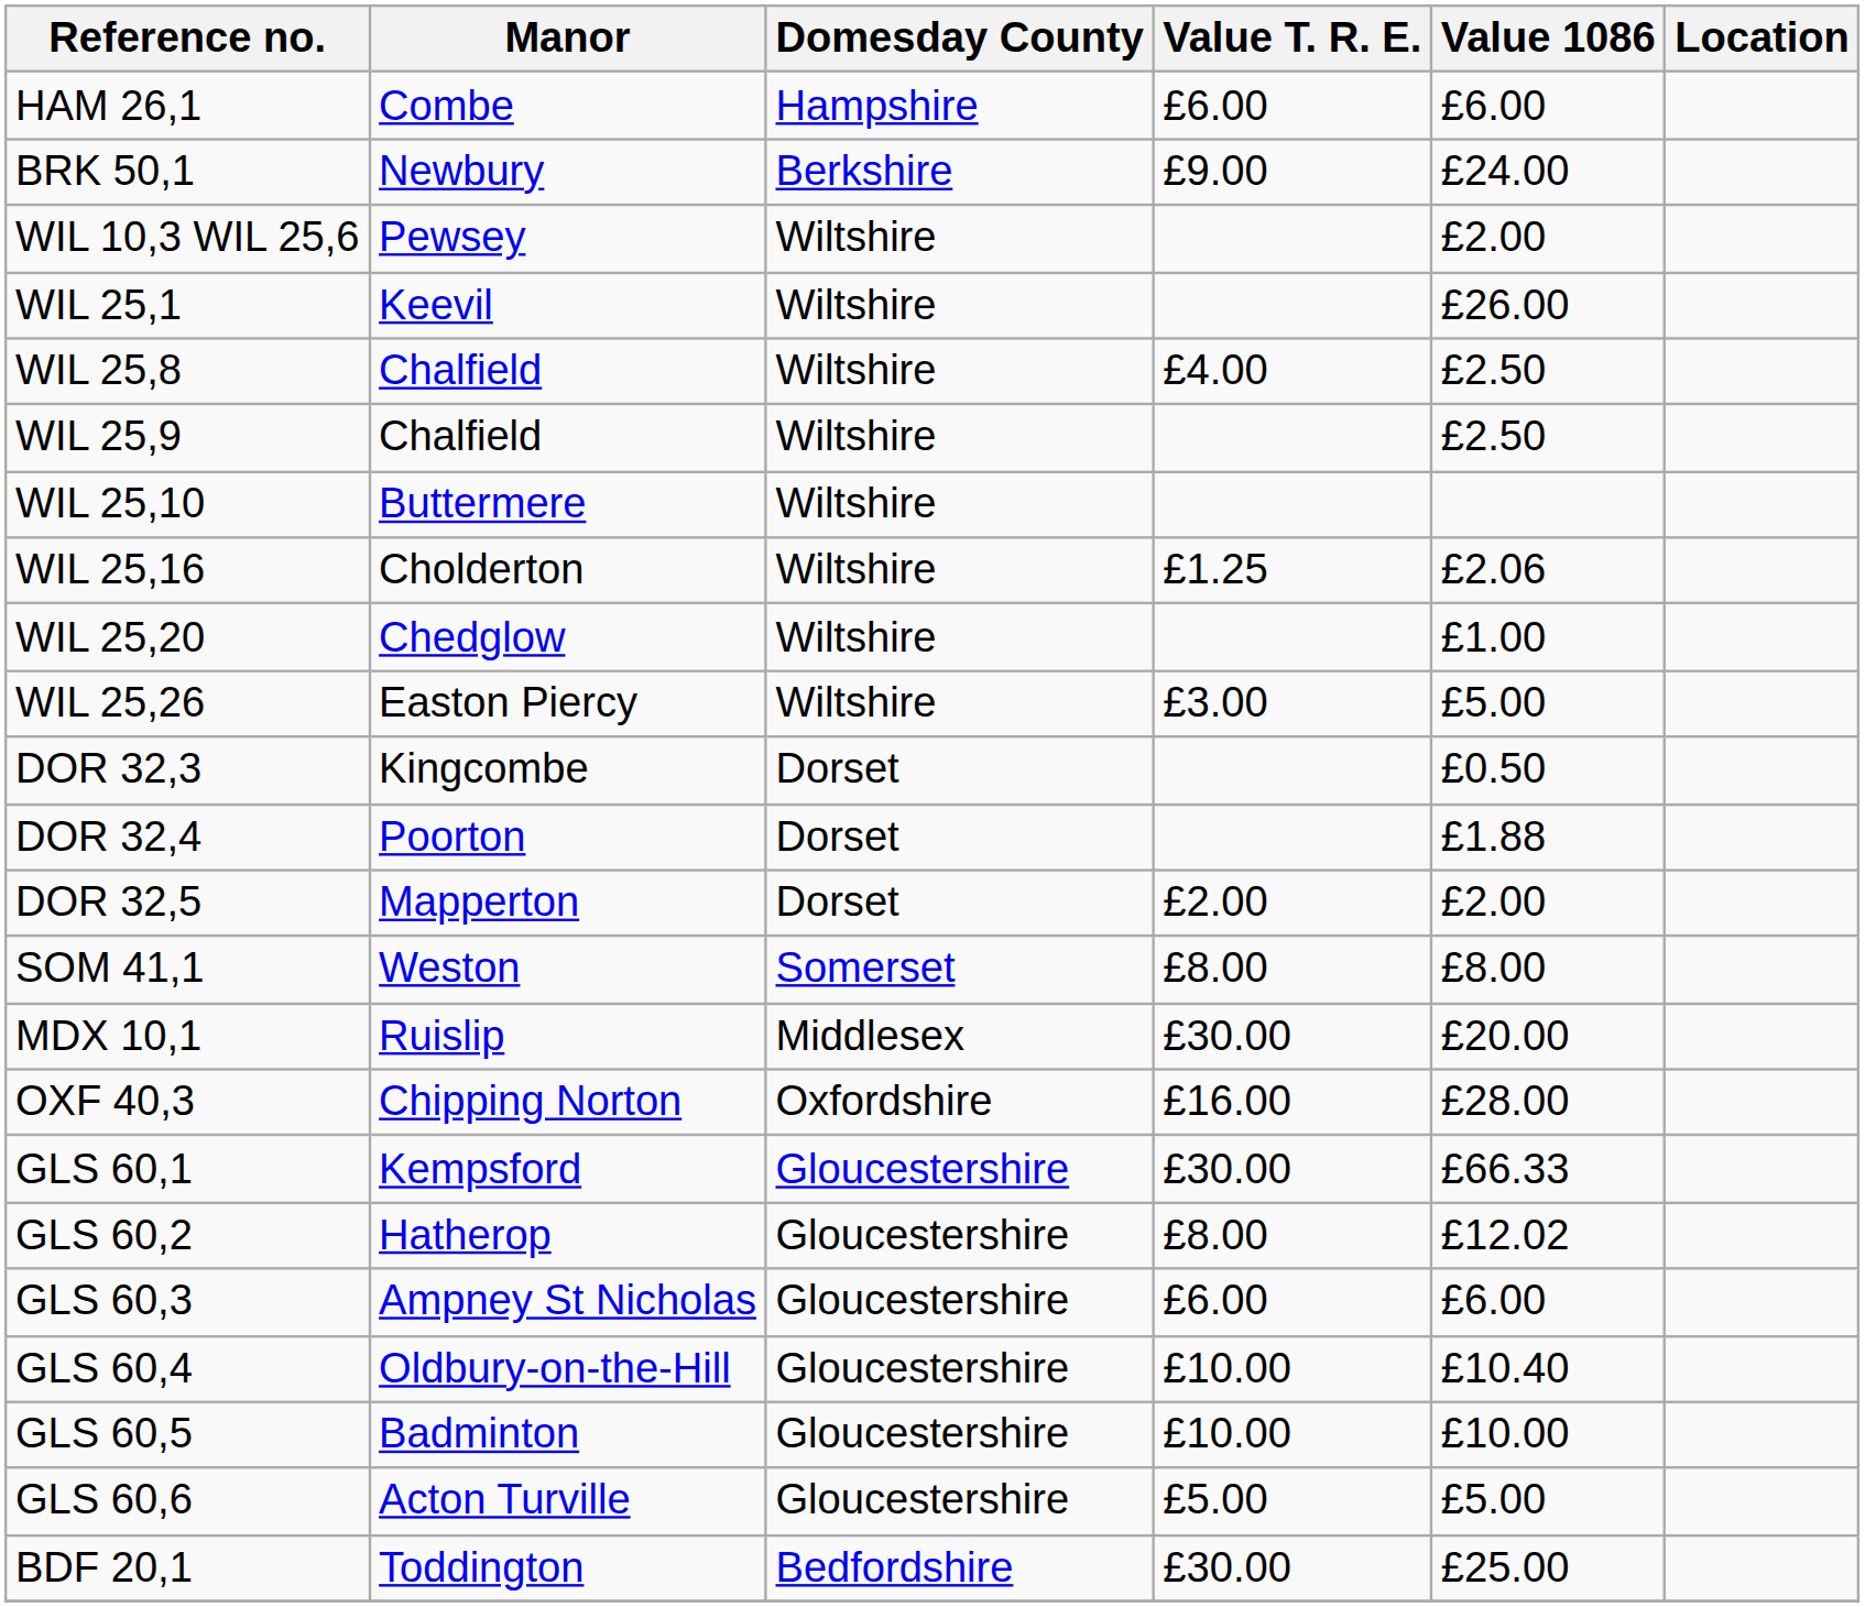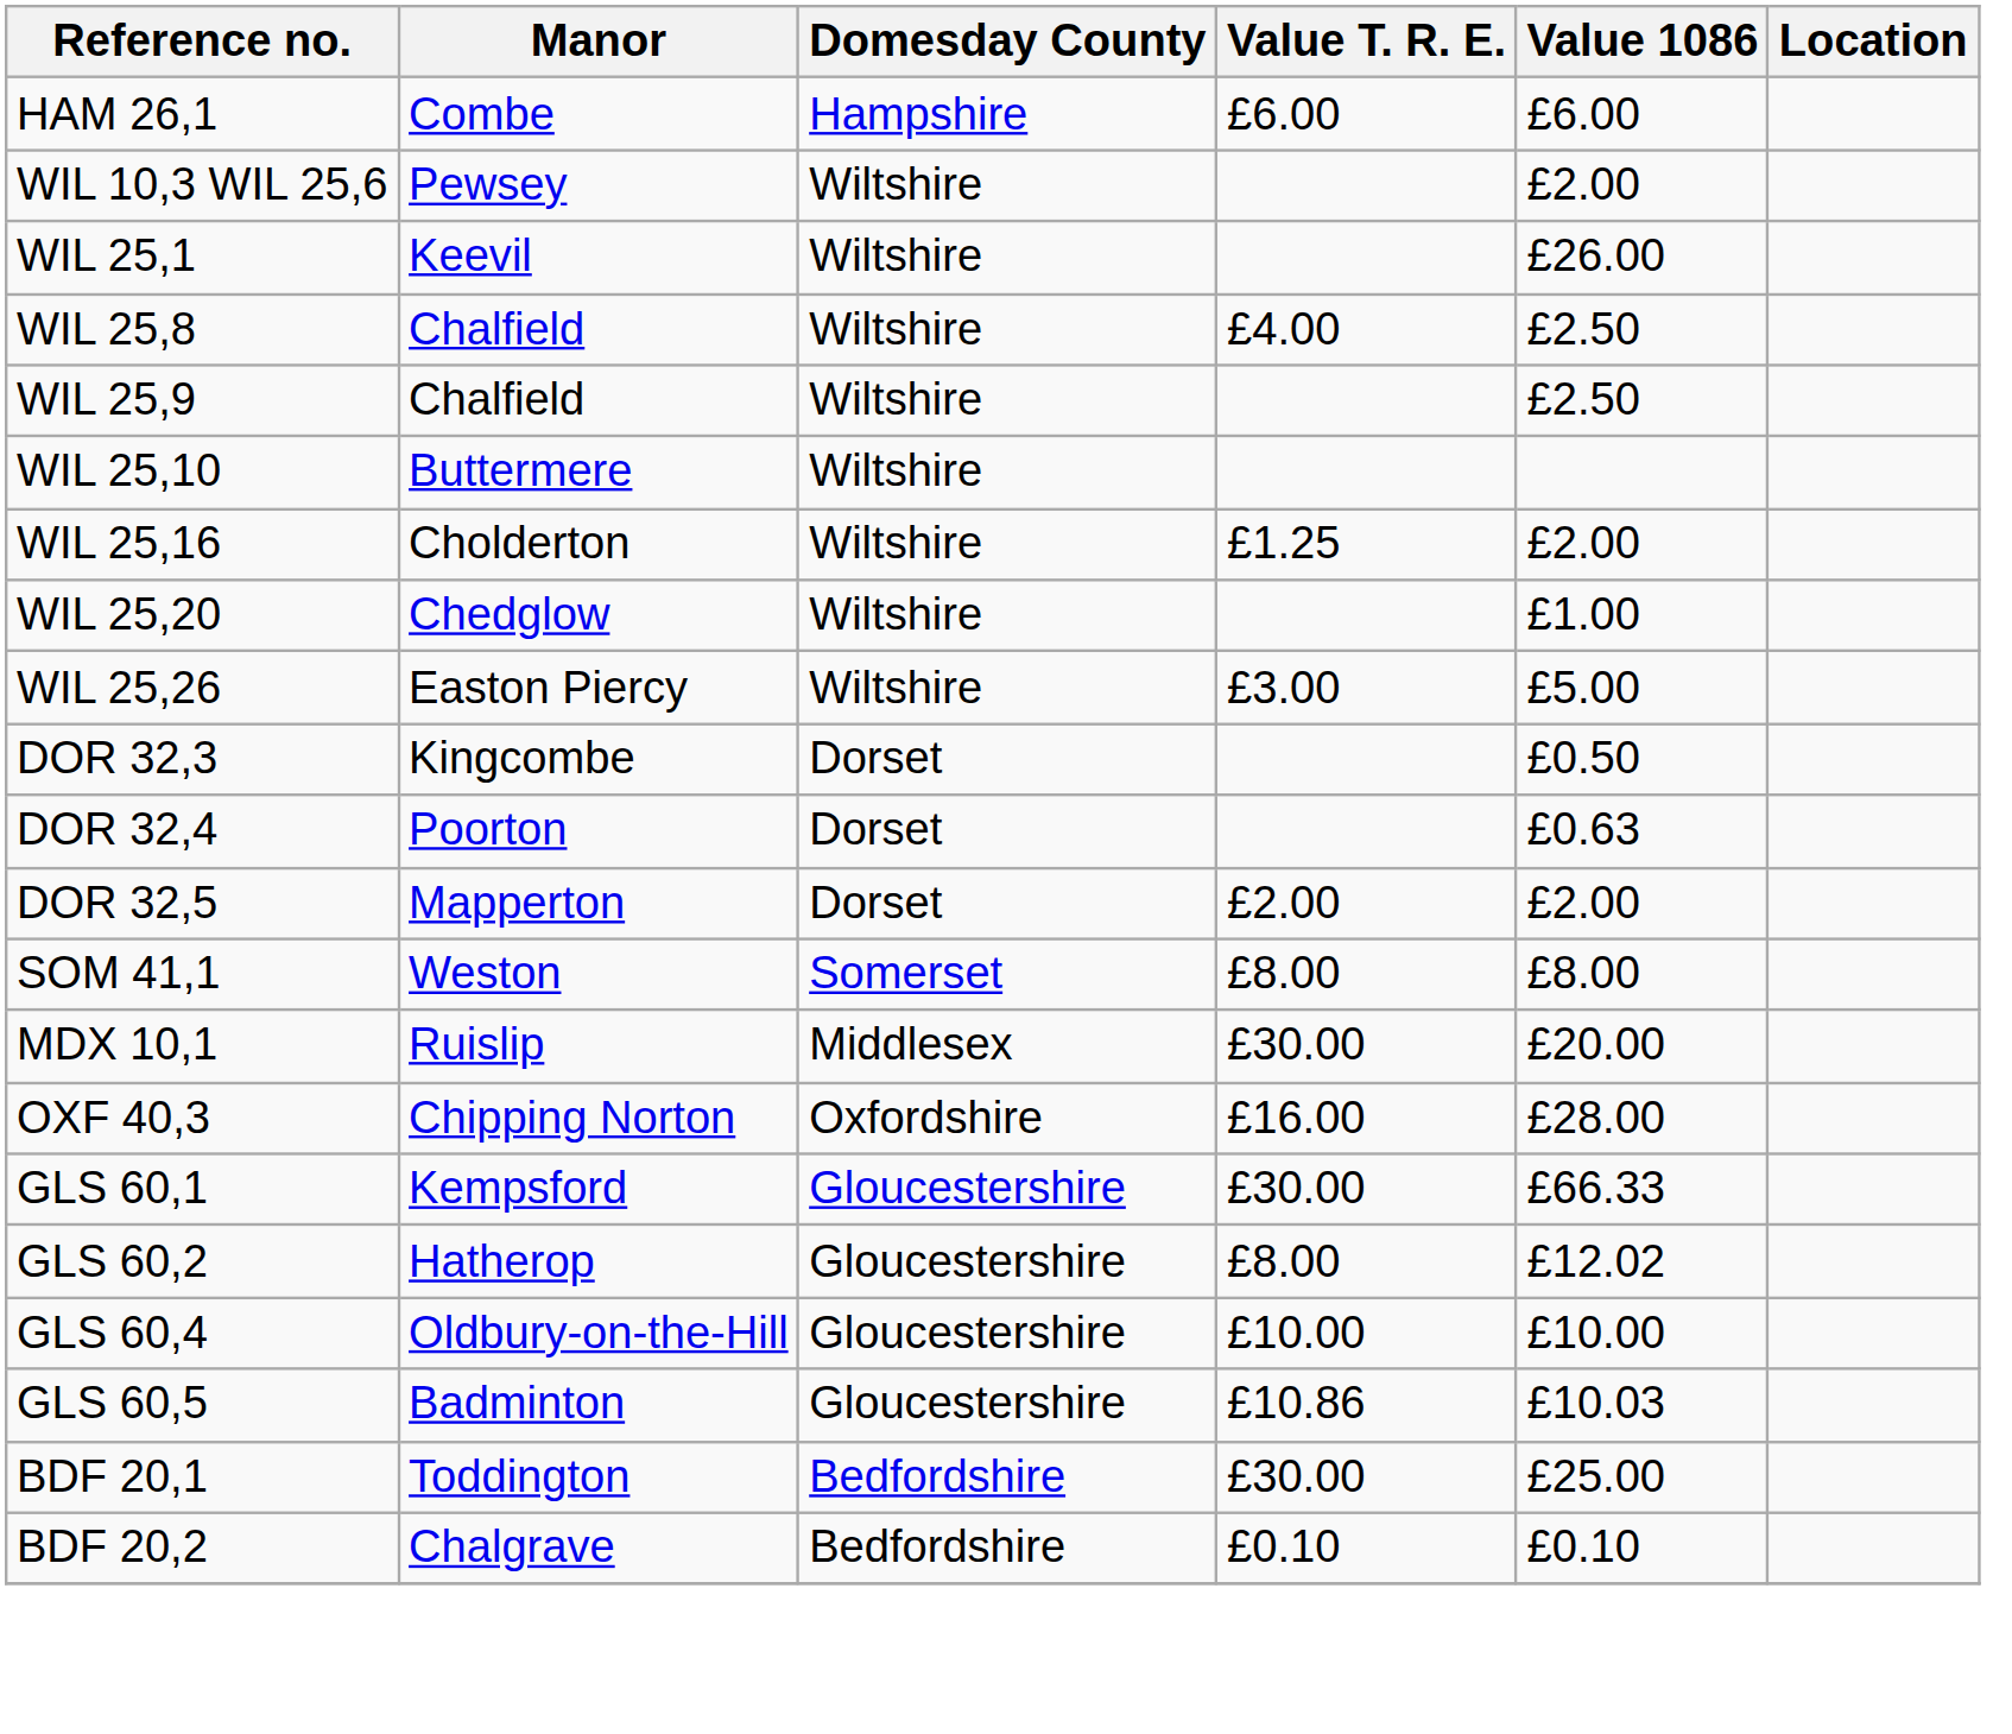 <table class="wikitable">
 <tr>
 <th>Reference no.</th>
 <th>Manor</th>
 <th>Domesday County</th>
 <th>Value T. R. E.</th>
 <th>Value 1086</th>
 <th>Location</th>
 </tr>
 <tr>
 <td>HAM 26,1</td>
 <td><a href='#'>Combe</a></td>
 <td><a href='#'>Hampshire</a></td>
 <td>£6.00</td>
 <td>£6.00</td>
-<td></td>
-</tr>
-<tr>
-<td>BRK 50,1</td>
-<td><a href='#'>Newbury</a></td>
-<td><a href='#'>Berkshire</a></td>
-<td>£9.00</td>
-<td>£24.00</td>
 <td></td>
 </tr>
 <tr>
 <td>WIL 10,3 WIL 25,6</td>
 <td><a href='#'>Pewsey</a></td>
 <td>Wiltshire</td>
 <td></td>
 <td>£2.00</td>
 <td></td>
 </tr>
 <tr>
 <td>WIL 25,1</td>
 <td><a href='#'>Keevil</a></td>
 <td>Wiltshire</td>
 <td></td>
 <td>£26.00</td>
 <td></td>
 </tr>
 <tr>
 <td>WIL 25,8</td>
 <td><a href='#'>Chalfield</a></td>
 <td>Wiltshire</td>
 <td>£4.00</td>
 <td>£2.50</td>
 <td></td>
 </tr>
 <tr>
 <td>WIL 25,9</td>
 <td>Chalfield</td>
 <td>Wiltshire</td>
 <td></td>
 <td>£2.50</td>
 <td></td>
 </tr>
 <tr>
 <td>WIL 25,10</td>
 <td><a href='#'>Buttermere</a></td>
 <td>Wiltshire</td>
 <td></td>
 <td></td>
 <td></td>
 </tr>
 <tr>
 <td>WIL 25,16</td>
 <td>Cholderton</td>
 <td>Wiltshire</td>
 <td>£1.25</td>
-<td>£2.06</td>
+<td>£2.00</td>
 <td></td>
 </tr>
 <tr>
 <td>WIL 25,20</td>
 <td><a href='#'>Chedglow</a></td>
 <td>Wiltshire</td>
 <td></td>
 <td>£1.00</td>
 <td></td>
 </tr>
 <tr>
 <td>WIL 25,26</td>
 <td>Easton Piercy</td>
 <td>Wiltshire</td>
 <td>£3.00</td>
 <td>£5.00</td>
 <td></td>
 </tr>
 <tr>
 <td>DOR 32,3</td>
 <td>Kingcombe</td>
 <td>Dorset</td>
 <td></td>
 <td>£0.50</td>
 <td></td>
 </tr>
 <tr>
 <td>DOR 32,4</td>
 <td><a href='#'>Poorton</a></td>
 <td>Dorset</td>
 <td></td>
-<td>£1.88</td>
+<td>£0.63</td>
 <td></td>
 </tr>
 <tr>
 <td>DOR 32,5</td>
 <td><a href='#'>Mapperton</a></td>
 <td>Dorset</td>
 <td>£2.00</td>
 <td>£2.00</td>
 <td></td>
 </tr>
 <tr>
 <td>SOM 41,1</td>
 <td><a href='#'>Weston</a></td>
 <td><a href='#'>Somerset</a></td>
 <td>£8.00</td>
 <td>£8.00</td>
 <td></td>
 </tr>
 <tr>
 <td>MDX 10,1</td>
 <td><a href='#'>Ruislip</a></td>
 <td>Middlesex</td>
 <td>£30.00</td>
 <td>£20.00</td>
 <td></td>
 </tr>
 <tr>
 <td>OXF 40,3</td>
 <td><a href='#'>Chipping Norton</a></td>
 <td>Oxfordshire</td>
 <td>£16.00</td>
 <td>£28.00</td>
 <td></td>
 </tr>
 <tr>
 <td>GLS 60,1</td>
 <td><a href='#'>Kempsford</a></td>
 <td><a href='#'>Gloucestershire</a></td>
 <td>£30.00</td>
 <td>£66.33</td>
 <td></td>
 </tr>
 <tr>
 <td>GLS 60,2</td>
 <td><a href='#'>Hatherop</a></td>
 <td>Gloucestershire</td>
 <td>£8.00</td>
 <td>£12.02</td>
 <td></td>
 </tr>
 <tr>
-<td>GLS 60,3</td>
-<td><a href='#'>Ampney St Nicholas</a></td>
-<td>Gloucestershire</td>
-<td>£6.00</td>
-<td>£6.00</td>
-<td></td>
-</tr>
-<tr>
 <td>GLS 60,4</td>
 <td><a href='#'>Oldbury-on-the-Hill</a></td>
 <td>Gloucestershire</td>
 <td>£10.00</td>
-<td>£10.40</td>
+<td>£10.00</td>
 <td></td>
 </tr>
 <tr>
 <td>GLS 60,5</td>
 <td><a href='#'>Badminton</a></td>
 <td>Gloucestershire</td>
-<td>£10.00</td>
-<td>£10.00</td>
-<td></td>
-</tr>
-<tr>
-<td>GLS 60,6</td>
-<td><a href='#'>Acton Turville</a></td>
-<td>Gloucestershire</td>
-<td>£5.00</td>
-<td>£5.00</td>
+<td>£10.86</td>
+<td>£10.03</td>
 <td></td>
 </tr>
 <tr>
 <td>BDF 20,1</td>
 <td><a href='#'>Toddington</a></td>
 <td><a href='#'>Bedfordshire</a></td>
 <td>£30.00</td>
 <td>£25.00</td>
 <td></td>
 </tr>
 <tr>
+<td>BDF 20,2</td>
+<td><a href='#'>Chalgrave</a></td>
+<td>Bedfordshire</td>
+<td>£0.10</td>
+<td>£0.10</td>
+<td></td>
+</tr>
+<tr>
 </tr>
 </table>
